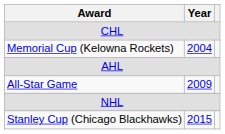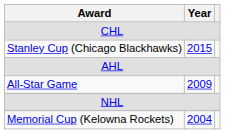 <table class="wikitable">
 <tr>
 <th>Award</th>
 <th>Year</th>
 <th></th>
 </tr>
 <tr ALIGN="center" bgcolor="#e0e0e0">
 <td colspan="3"><a href='#'>CHL</a></td>
 </tr>
 <tr>
-<td><a href='#'>Memorial Cup</a> (Kelowna Rockets)</td>
-<td><a href='#'>2004</a></td>
+<td><a href='#'>Stanley Cup</a> (Chicago Blackhawks)</td>
+<td><a href='#'>2015</a></td>
 <td></td>
 </tr>
 <tr ALIGN="center" bgcolor="#e0e0e0">
 <td colspan="3"><a href='#'>AHL</a></td>
 </tr>
 <tr>
 <td><a href='#'>All-Star Game</a></td>
 <td><a href='#'>2009</a></td>
 <td></td>
 </tr>
 <tr ALIGN="center" bgcolor="#e0e0e0">
 <td colspan="3"><a href='#'>NHL</a></td>
 </tr>
 <tr>
-<td><a href='#'>Stanley Cup</a> (Chicago Blackhawks)</td>
-<td><a href='#'>2015</a></td>
+<td><a href='#'>Memorial Cup</a> (Kelowna Rockets)</td>
+<td><a href='#'>2004</a></td>
 <td></td>
 </tr>
 </table>
